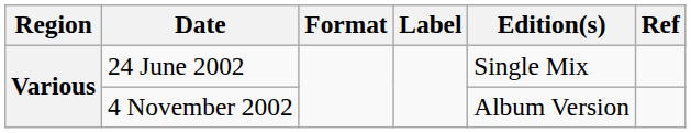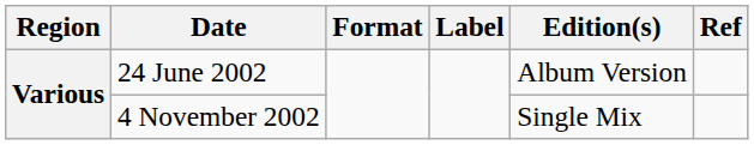 <table class="wikitable plainrowheaders">
 <tr>
 <th scope="col">Region</th>
 <th scope="col">Date</th>
 <th scope="col">Format</th>
 <th scope="col">Label</th>
 <th scope="col">Edition(s)</th>
 <th scope="col">Ref</th>
 </tr>
 <tr>
 <th rowspan="2" scope="row">Various</th>
 <td rowspan="1">24 June 2002</td>
 <td rowspan="2"></td>
 <td rowspan="2"></td>
-<td rowspan="1">Single Mix</td>
+<td rowspan="1">Album Version</td>
 <td rowspan="1"></td>
 </tr>
 <tr>
 <td rowspan="1">4 November 2002</td>
-<td rowspan="1">Album Version</td>
+<td rowspan="1">Single Mix</td>
 <td rowspan="1"></td>
 </tr>
 </table>
